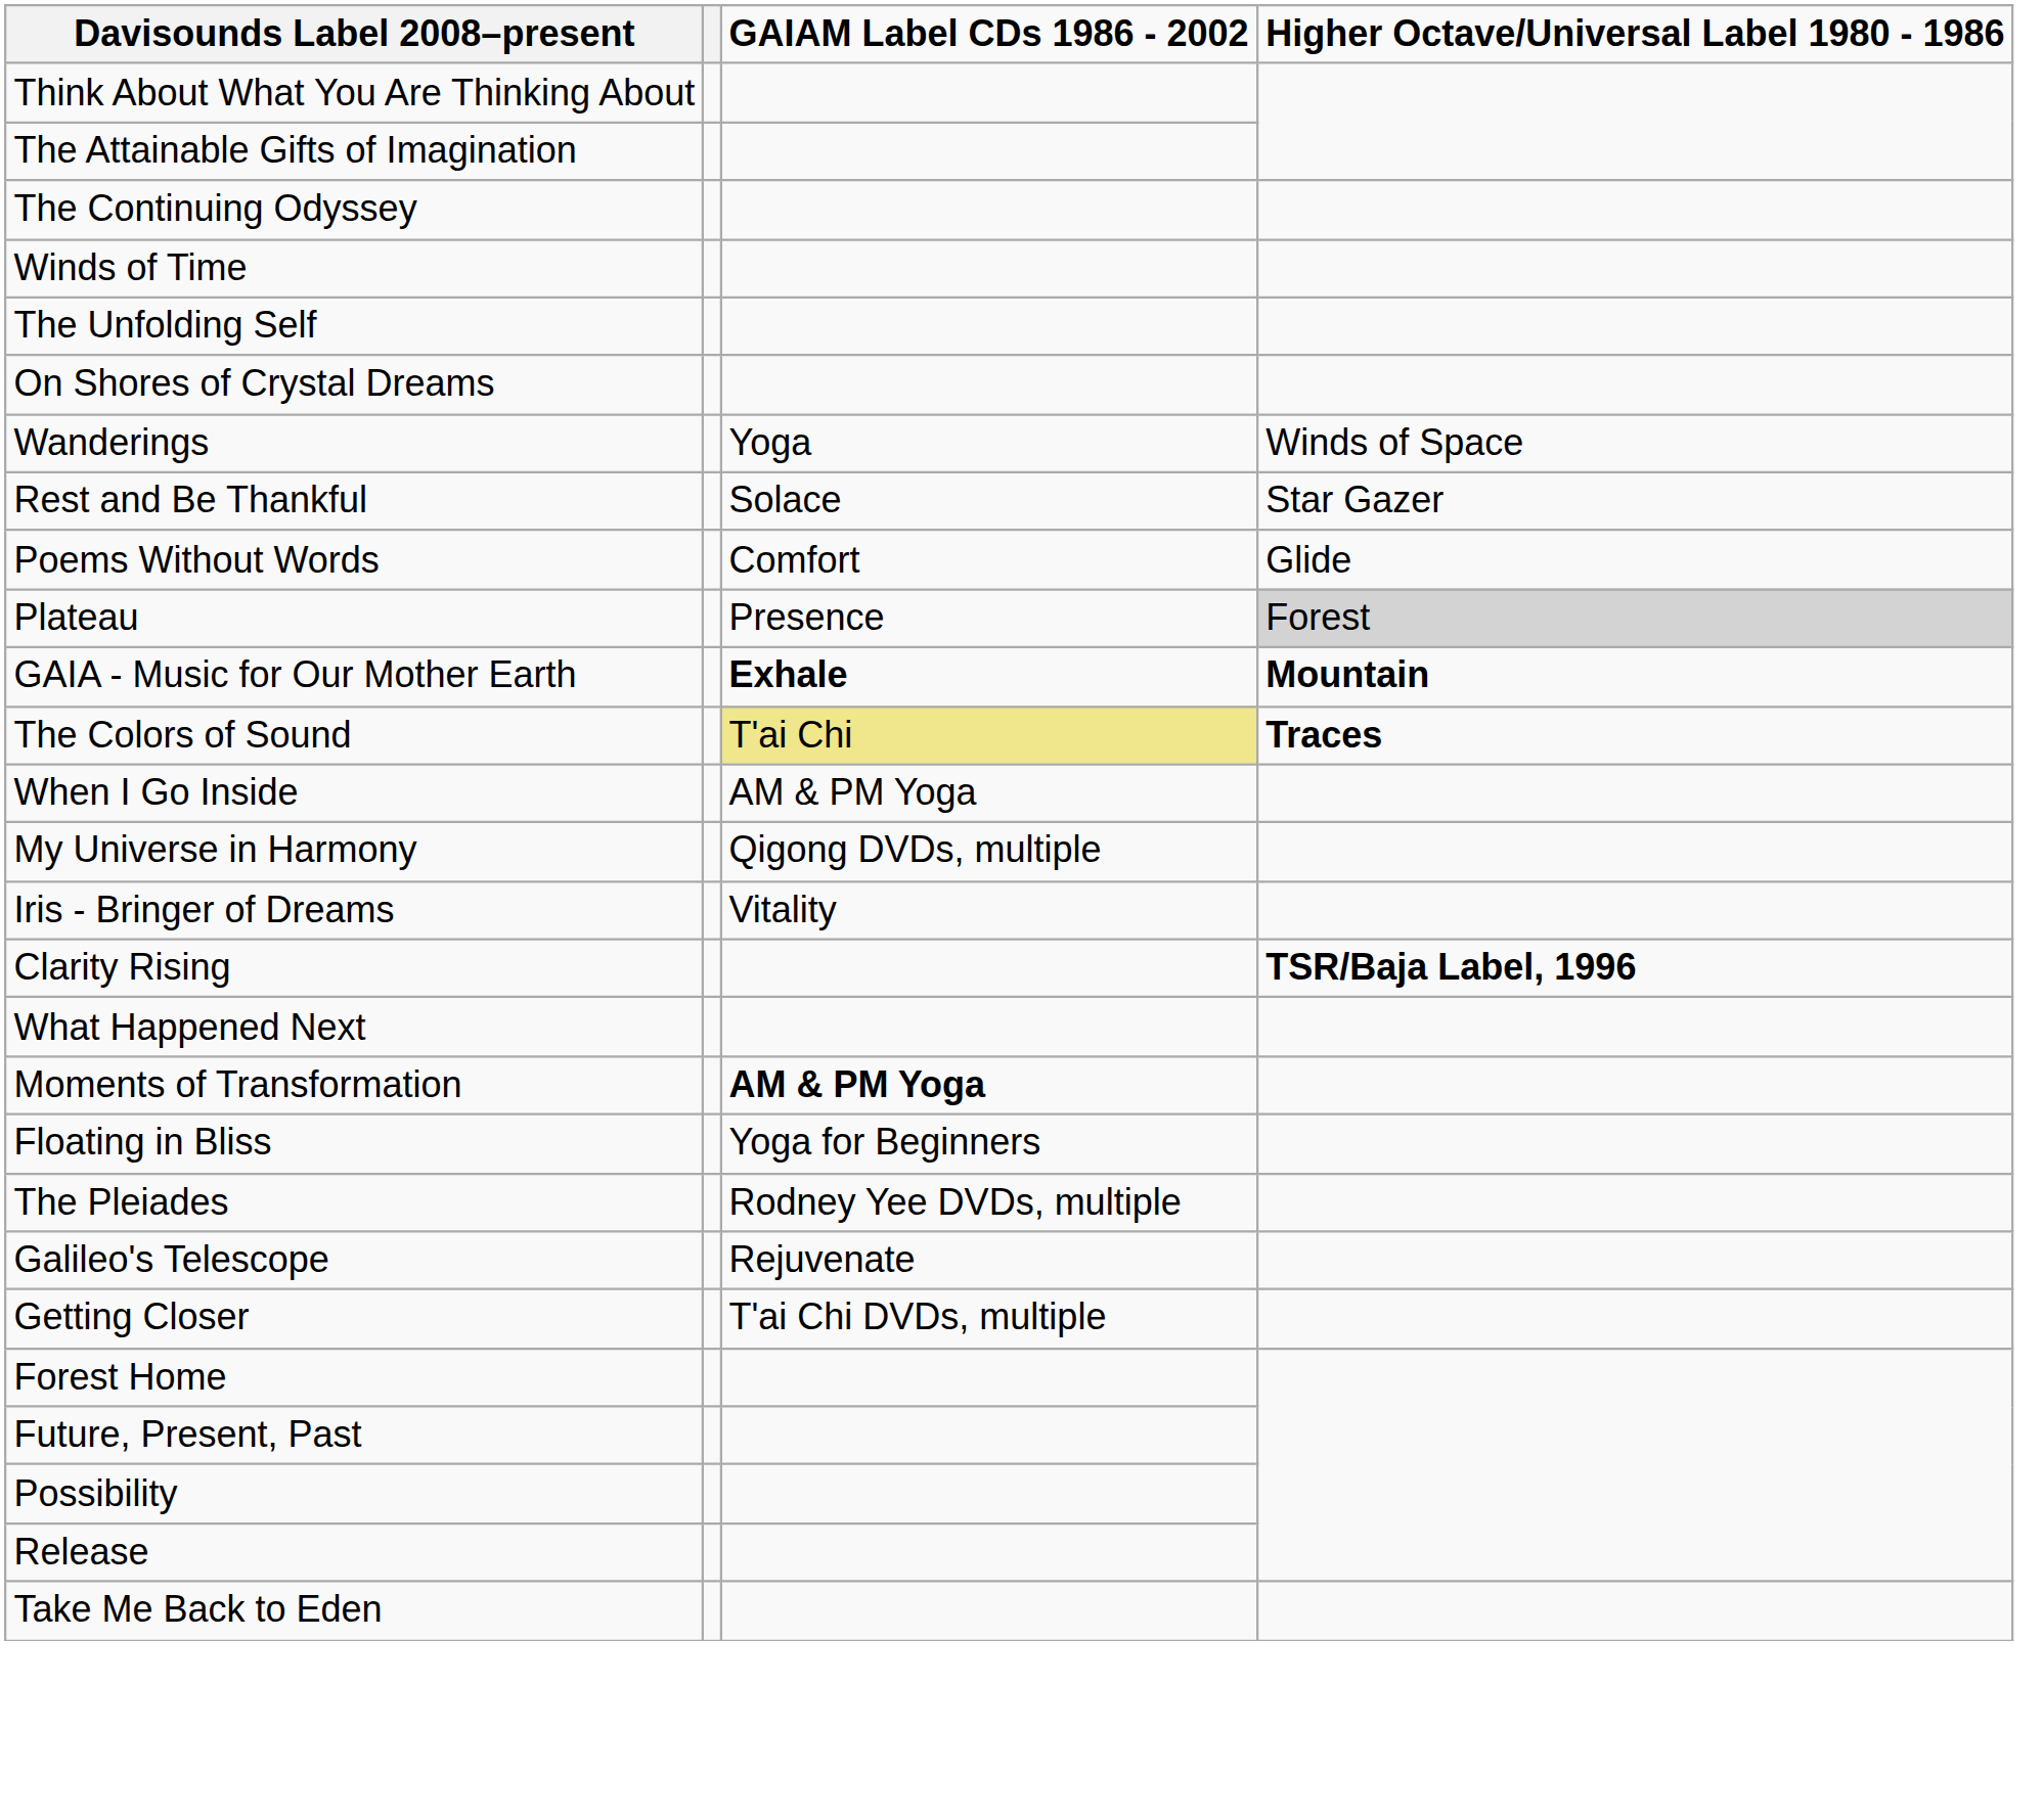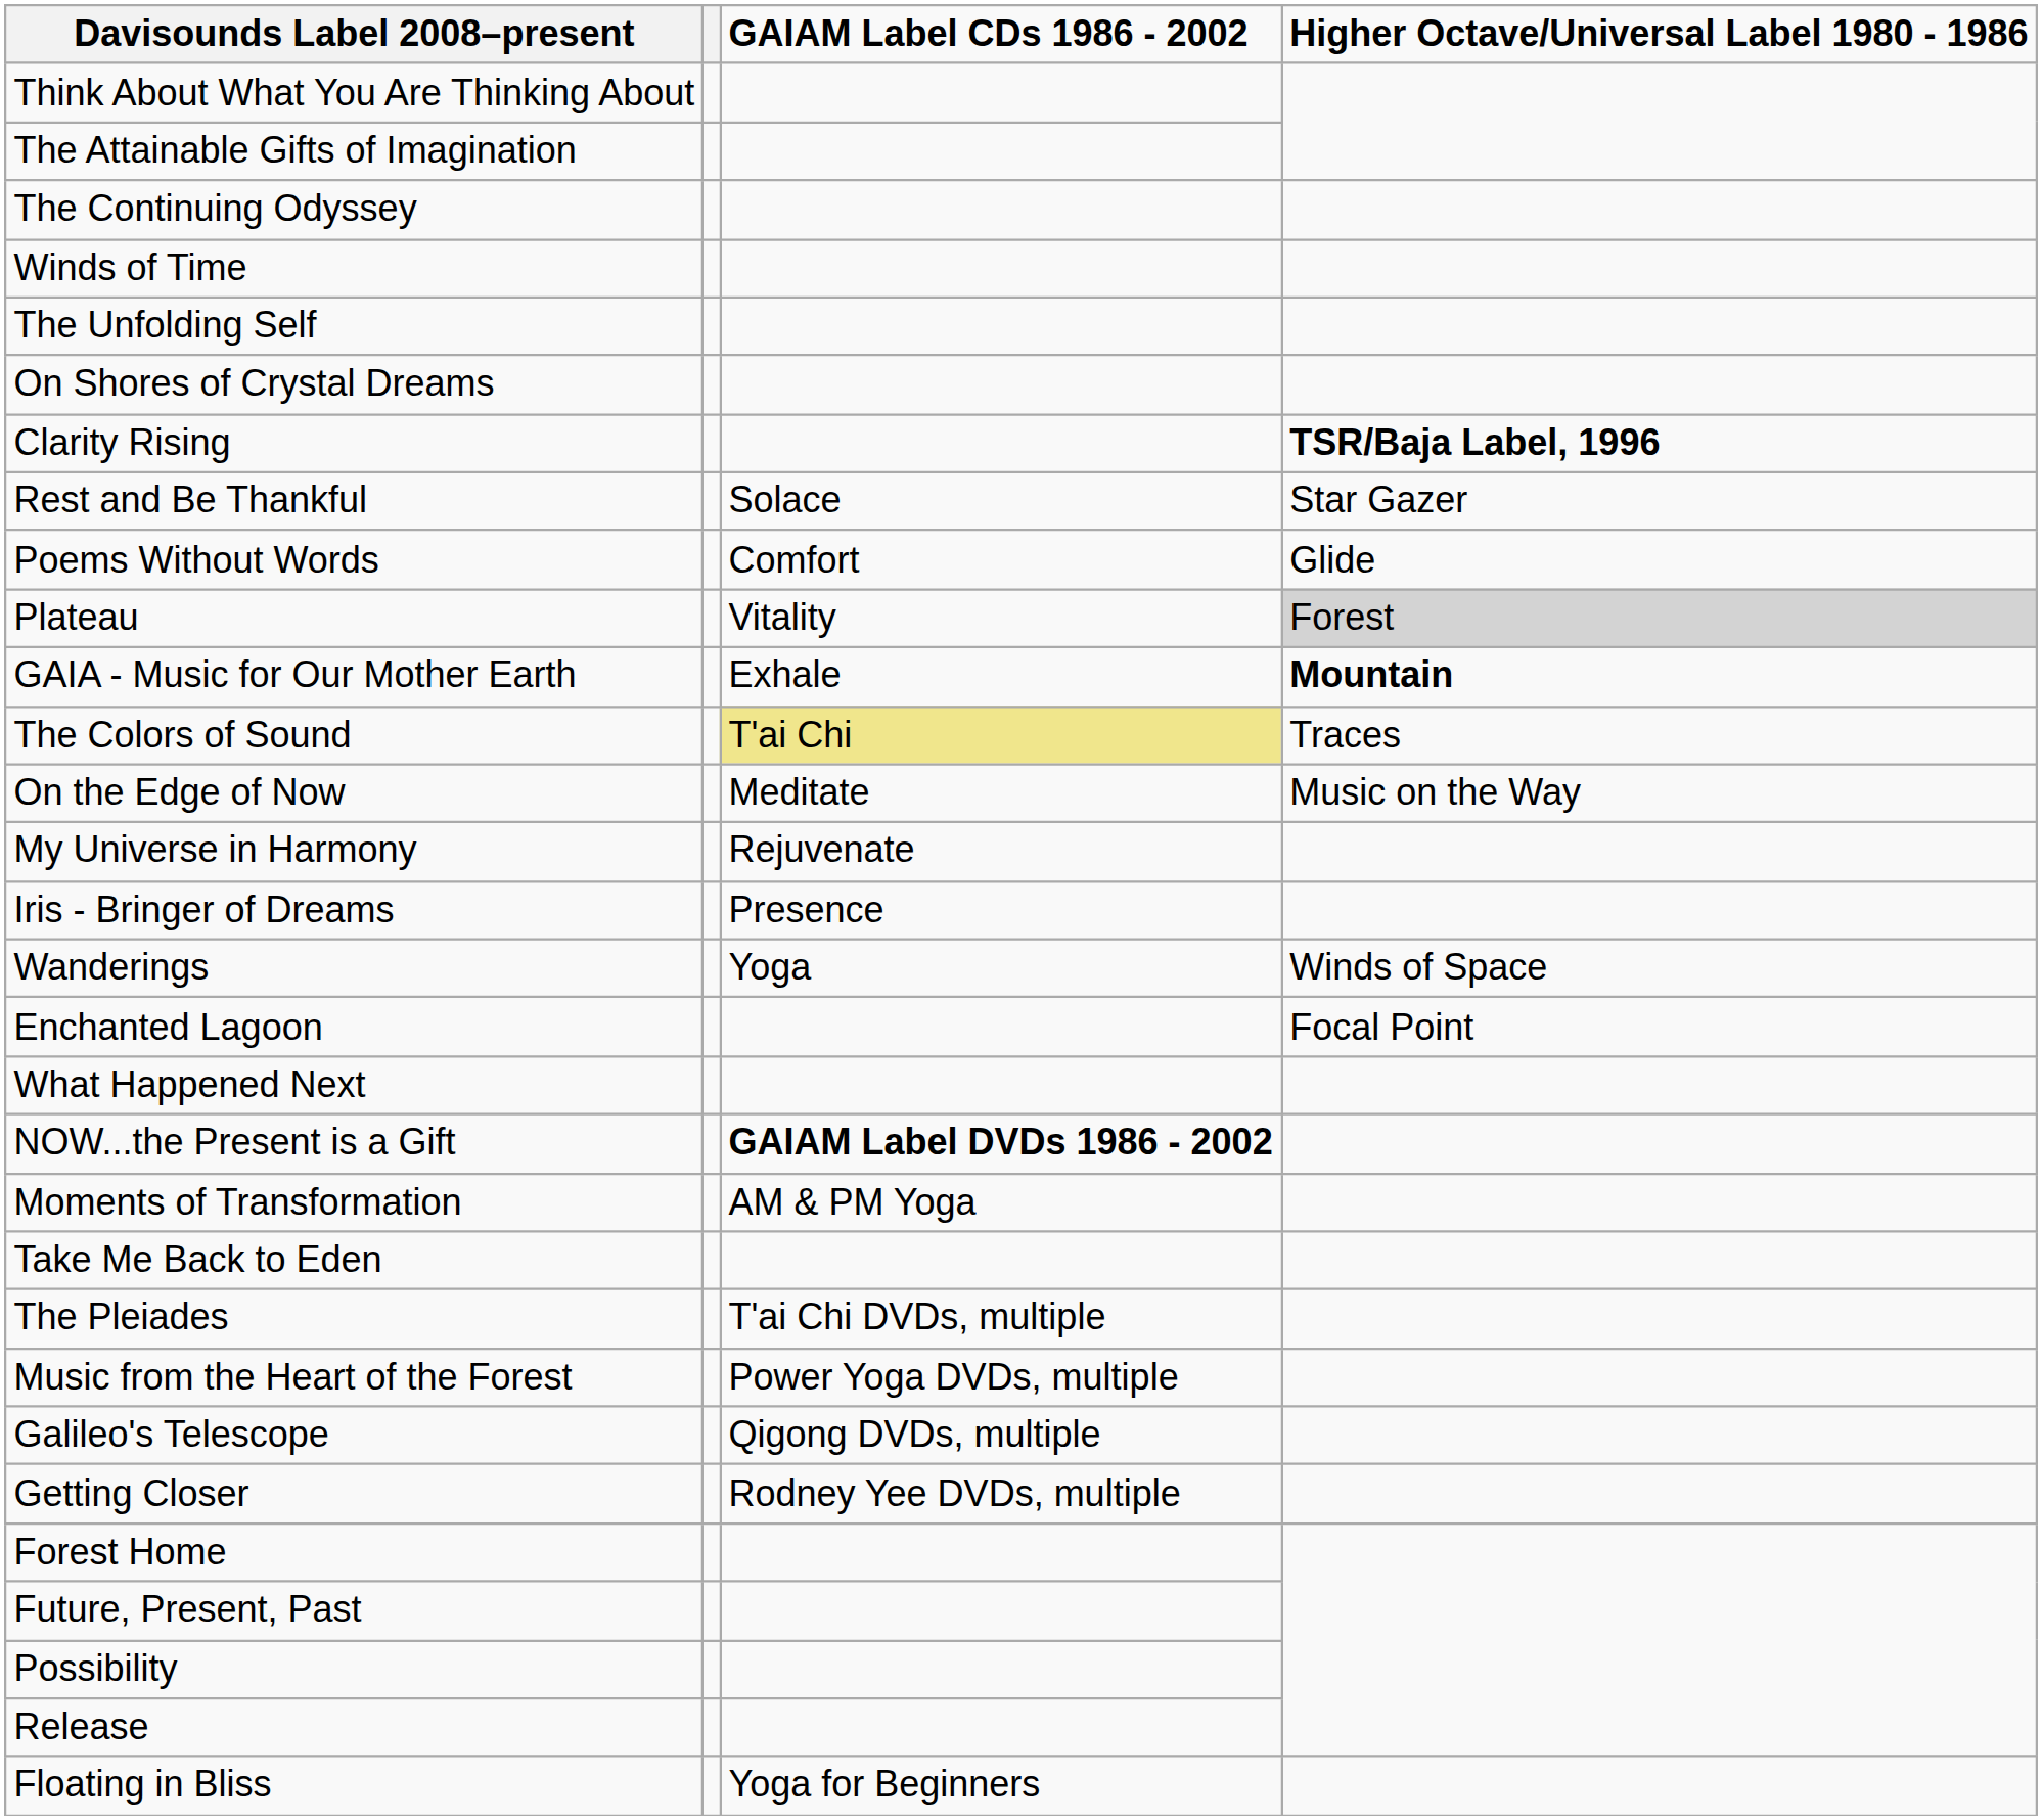 <table class="wikitable">
 <tr>
 <th>Davisounds Label  2008–present</th>
 <th></th>
 <td><strong>GAIAM Label CDs         1986 - 2002</strong></td>
 <td><strong>Higher Octave/Universal Label 1980 - 1986</strong></td>
 </tr>
 <tr>
 <td>Think About What You Are Thinking About</td>
 <td></td>
 <td></td>
 </tr>
 <tr>
 <td>The Attainable Gifts of Imagination</td>
 <td></td>
 <td></td>
 </tr>
 <tr>
 <td>The Continuing Odyssey</td>
 <td></td>
 <td></td>
 <td></td>
 </tr>
 <tr>
 <td>Winds of Time</td>
 <td></td>
 <td></td>
 <td></td>
 </tr>
 <tr>
 <td>The Unfolding Self</td>
 <td></td>
 <td></td>
 <td></td>
 </tr>
 <tr>
 <td>On Shores of Crystal Dreams</td>
 <td></td>
 <td></td>
 <td></td>
 </tr>
 <tr>
-<td>Wanderings</td>
+<td>Clarity Rising</td>
 <td></td>
-<td>Yoga</td>
-<td>Winds of Space</td>
+<td></td>
+<td><strong>TSR/Baja Label, 1996</strong></td>
 </tr>
 <tr>
 <td>Rest and Be Thankful</td>
 <td></td>
 <td>Solace</td>
 <td>Star Gazer</td>
 </tr>
 <tr>
 <td>Poems Without Words</td>
 <td></td>
 <td>Comfort</td>
 <td>Glide</td>
 </tr>
 <tr>
 <td>Plateau</td>
 <td></td>
-<td>Presence</td>
+<td>Vitality</td>
 <td style="background: lightgrey;">Forest</td>
 </tr>
 <tr>
 <td>GAIA - Music for Our Mother Earth</td>
 <td></td>
-<td><strong>Exhale</strong></td>
+<td>Exhale</td>
 <td><strong>Mountain</strong></td>
 </tr>
 <tr>
 <td>The Colors of Sound</td>
 <td></td>
 <td style="background: khaki;">T'ai Chi</td>
-<td><strong>Traces</strong></td>
+<td>Traces</td>
 </tr>
 <tr>
-<td>When I Go Inside</td>
+<td>On the Edge of Now</td>
 <td></td>
-<td>AM & PM Yoga</td>
-<td></td>
+<td>Meditate</td>
+<td>Music on the Way</td>
 </tr>
 <tr>
 <td>My Universe in Harmony</td>
 <td></td>
-<td>Qigong DVDs, multiple</td>
+<td>Rejuvenate</td>
 <td></td>
 </tr>
 <tr>
 <td>Iris - Bringer of Dreams</td>
 <td></td>
-<td>Vitality</td>
+<td>Presence</td>
 <td></td>
 </tr>
 <tr>
-<td>Clarity Rising</td>
+<td>Wanderings</td>
+<td></td>
+<td>Yoga</td>
+<td>Winds of Space</td>
+</tr>
+<tr>
+<td>Enchanted Lagoon</td>
 <td></td>
 <td></td>
-<td><strong>TSR/Baja Label, 1996</strong></td>
+<td>Focal Point</td>
 </tr>
 <tr>
 <td Example>What Happened Next</td>
 <td></td>
 <td></td>
 </tr>
 <tr>
-<td>Moments of Transformation</td>
+<td>NOW...the Present is a Gift</td>
 <td></td>
-<td><strong>AM & PM Yoga</strong></td>
+<td><strong>GAIAM Label DVDs        1986 - 2002</strong></td>
 <td></td>
 </tr>
 <tr>
-<td>Floating in Bliss</td>
+<td>Moments of Transformation</td>
 <td></td>
-<td>Yoga for Beginners</td>
+<td>AM & PM Yoga</td>
+<td></td>
+</tr>
+<tr>
+<td>Take Me Back to Eden</td>
+<td></td>
+<td></td>
 <td></td>
 </tr>
 <tr>
 <td>The Pleiades</td>
 <td></td>
-<td>Rodney Yee DVDs, multiple</td>
+<td>T'ai Chi DVDs, multiple</td>
+<td></td>
+</tr>
+<tr>
+<td>Music from the Heart of the Forest</td>
+<td></td>
+<td>Power Yoga DVDs, multiple</td>
 <td></td>
 </tr>
 <tr>
 <td>Galileo's Telescope</td>
 <td></td>
-<td>Rejuvenate</td>
+<td>Qigong DVDs, multiple</td>
 <td></td>
 </tr>
 <tr>
 <td>Getting Closer</td>
 <td></td>
-<td>T'ai Chi DVDs, multiple</td>
+<td>Rodney Yee DVDs, multiple</td>
 <td></td>
 </tr>
 <tr>
 <td>Forest Home</td>
 <td></td>
 <td></td>
 </tr>
 <tr>
 <td>Future, Present, Past</td>
 <td></td>
 <td></td>
 </tr>
 <tr>
 <td>Possibility</td>
 <td></td>
 <td></td>
 </tr>
 <tr>
 <td>Release</td>
 <td></td>
 <td></td>
 </tr>
 <tr>
-<td>Take Me Back to Eden</td>
+<td>Floating in Bliss</td>
 <td></td>
-<td></td>
+<td>Yoga for Beginners</td>
 <td></td>
 </tr>
 </table>
